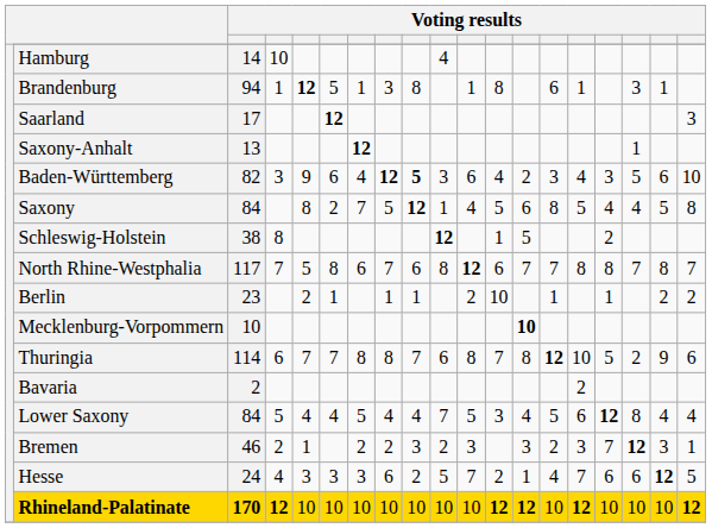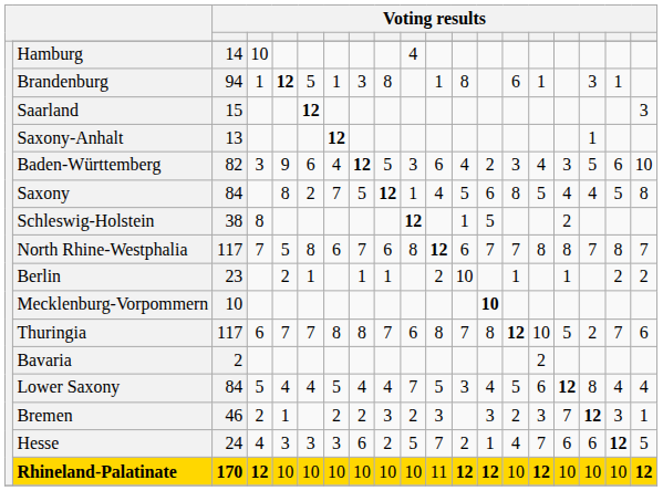 <table class="wikitable" border="1" style="text-align:center;">
 <tr>
 <th colspan="2" rowspan="2"></th>
 <th colspan="43">Voting results</th>
 </tr>
 <tr>
 <th style="vertical-align: bottom;"></th>
 <th style="vertical-align: bottom;"></th>
 <th style="vertical-align: bottom;"></th>
 <th style="vertical-align: bottom;"></th>
 <th style="vertical-align: bottom;"></th>
 <th style="vertical-align: bottom;"></th>
 <th style="vertical-align: bottom;"></th>
 <th style="vertical-align: bottom;"></th>
 <th style="vertical-align: bottom;"></th>
 <th style="vertical-align: bottom;"></th>
 <th style="vertical-align: bottom;"></th>
 <th style="vertical-align: bottom;"></th>
 <th style="vertical-align: bottom;"></th>
 <th style="vertical-align: bottom;"></th>
 <th style="vertical-align: bottom;"></th>
 <th style="vertical-align: bottom;"></th>
 <th style="vertical-align: bottom;"></th>
 </tr>
 <tr>
 <th rowspan="17"></th>
 </tr>
 <tr>
 <td style="text-align:left; background:#f2f2f2;">Hamburg</td>
 <td style="text-align:right; background:#f2f2f2;">14</td>
 <td>10</td>
 <td></td>
 <td></td>
 <td></td>
 <td></td>
 <td></td>
 <td>4</td>
 <td></td>
 <td></td>
 <td></td>
 <td></td>
 <td></td>
 <td></td>
 <td></td>
 <td></td>
 <td></td>
 </tr>
 <tr>
 <td style="text-align:left; background:#f2f2f2;">Brandenburg</td>
 <td style="text-align:right; background:#f2f2f2;">94</td>
 <td>1</td>
 <td><strong>12</strong></td>
 <td>5</td>
 <td>1</td>
 <td>3</td>
 <td>8</td>
 <td></td>
 <td>1</td>
 <td>8</td>
 <td></td>
 <td>6</td>
 <td>1</td>
 <td></td>
 <td>3</td>
 <td>1</td>
 <td></td>
 </tr>
 <tr>
 <td style="text-align:left; background:#f2f2f2;">Saarland</td>
-<td style="text-align:right; background:#f2f2f2;">17</td>
+<td style="text-align:right; background:#f2f2f2;">15</td>
 <td></td>
 <td></td>
 <td><strong>12</strong></td>
 <td></td>
 <td></td>
 <td></td>
 <td></td>
 <td></td>
 <td></td>
 <td></td>
 <td></td>
 <td></td>
 <td></td>
 <td></td>
 <td></td>
 <td>3</td>
 </tr>
 <tr>
 <td style="text-align:left; background:#f2f2f2;">Saxony-Anhalt</td>
 <td style="text-align:right; background:#f2f2f2;">13</td>
 <td></td>
 <td></td>
 <td></td>
 <td><strong>12</strong></td>
 <td></td>
 <td></td>
 <td></td>
 <td></td>
 <td></td>
 <td></td>
 <td></td>
 <td></td>
 <td></td>
 <td>1</td>
 <td></td>
 <td></td>
 </tr>
 <tr>
 <td style="text-align:left; background:#f2f2f2;">Baden-Württemberg</td>
 <td style="text-align:right; background:#f2f2f2;">82</td>
 <td>3</td>
 <td>9</td>
 <td>6</td>
 <td>4</td>
 <td><strong>12</strong></td>
-<td><strong>5</strong></td>
+<td>5</td>
 <td>3</td>
 <td>6</td>
 <td>4</td>
 <td>2</td>
 <td>3</td>
 <td>4</td>
 <td>3</td>
 <td>5</td>
 <td>6</td>
 <td>10</td>
 </tr>
 <tr>
 <td style="text-align:left; background:#f2f2f2;">Saxony</td>
 <td style="text-align:right; background:#f2f2f2;">84</td>
 <td></td>
 <td>8</td>
 <td>2</td>
 <td>7</td>
 <td>5</td>
 <td><strong>12</strong></td>
 <td>1</td>
 <td>4</td>
 <td>5</td>
 <td>6</td>
 <td>8</td>
 <td>5</td>
 <td>4</td>
 <td>4</td>
 <td>5</td>
 <td>8</td>
 </tr>
 <tr>
 <td style="text-align:left; background:#f2f2f2;">Schleswig-Holstein</td>
 <td style="text-align:right; background:#f2f2f2;">38</td>
 <td>8</td>
 <td></td>
 <td></td>
 <td></td>
 <td></td>
 <td></td>
 <td><strong>12</strong></td>
 <td></td>
 <td>1</td>
 <td>5</td>
 <td></td>
 <td></td>
 <td>2</td>
 <td></td>
 <td></td>
 <td></td>
 </tr>
 <tr>
 <td style="text-align:left; background:#f2f2f2;">North Rhine-Westphalia</td>
 <td style="text-align:right; background:#f2f2f2;">117</td>
 <td>7</td>
 <td>5</td>
 <td>8</td>
 <td>6</td>
 <td>7</td>
 <td>6</td>
 <td>8</td>
 <td><strong>12</strong></td>
 <td>6</td>
 <td>7</td>
 <td>7</td>
 <td>8</td>
 <td>8</td>
 <td>7</td>
 <td>8</td>
 <td>7</td>
 </tr>
 <tr>
 <td style="text-align:left; background:#f2f2f2;">Berlin</td>
 <td style="text-align:right; background:#f2f2f2;">23</td>
 <td></td>
 <td>2</td>
 <td>1</td>
 <td></td>
 <td>1</td>
 <td>1</td>
 <td></td>
 <td>2</td>
 <td>10</td>
 <td></td>
 <td>1</td>
 <td></td>
 <td>1</td>
 <td></td>
 <td>2</td>
 <td>2</td>
 </tr>
 <tr>
 <td style="text-align:left; background:#f2f2f2;">Mecklenburg-Vorpommern</td>
 <td style="text-align:right; background:#f2f2f2;">10</td>
 <td></td>
 <td></td>
 <td></td>
 <td></td>
 <td></td>
 <td></td>
 <td></td>
 <td></td>
 <td></td>
 <td><strong>10</strong></td>
 <td></td>
 <td></td>
 <td></td>
 <td></td>
 <td></td>
 <td></td>
 </tr>
 <tr>
 <td style="text-align:left; background:#f2f2f2;;">Thuringia</td>
-<td style="text-align:right; background:#f2f2f2;;">114</td>
+<td style="text-align:right; background:#f2f2f2;;">117</td>
 <td>6</td>
 <td>7</td>
 <td>7</td>
 <td>8</td>
 <td>8</td>
 <td>7</td>
 <td>6</td>
 <td>8</td>
 <td>7</td>
 <td>8</td>
 <td><strong>12</strong></td>
 <td>10</td>
 <td>5</td>
 <td>2</td>
-<td>9</td>
+<td>7</td>
 <td>6</td>
 </tr>
 <tr>
 <td style="text-align:left; background:#f2f2f2;">Bavaria</td>
 <td style="text-align:right; background:#f2f2f2;">2</td>
 <td></td>
 <td></td>
 <td></td>
 <td></td>
 <td></td>
 <td></td>
 <td></td>
 <td></td>
 <td></td>
 <td></td>
 <td></td>
 <td>2</td>
 <td></td>
 <td></td>
 <td></td>
 <td></td>
 </tr>
 <tr>
 <td style="text-align:left; background:#f2f2f2;">Lower Saxony</td>
 <td style="text-align:right; background:#f2f2f2;">84</td>
 <td>5</td>
 <td>4</td>
 <td>4</td>
 <td>5</td>
 <td>4</td>
 <td>4</td>
 <td>7</td>
 <td>5</td>
 <td>3</td>
 <td>4</td>
 <td>5</td>
 <td>6</td>
 <td><strong>12</strong></td>
 <td>8</td>
 <td>4</td>
 <td>4</td>
 </tr>
 <tr>
 <td style="text-align:left; background:#f2f2f2;">Bremen</td>
 <td style="text-align:right; background:#f2f2f2;">46</td>
 <td>2</td>
 <td>1</td>
 <td></td>
 <td>2</td>
 <td>2</td>
 <td>3</td>
 <td>2</td>
 <td>3</td>
 <td></td>
 <td>3</td>
 <td>2</td>
 <td>3</td>
 <td>7</td>
 <td><strong>12</strong></td>
 <td>3</td>
 <td>1</td>
 </tr>
 <tr>
 <td style="text-align:left; background:#f2f2f2;">Hesse</td>
 <td style="text-align:right; background:#f2f2f2;">24</td>
 <td>4</td>
 <td>3</td>
 <td>3</td>
 <td>3</td>
 <td>6</td>
 <td>2</td>
 <td>5</td>
 <td>7</td>
 <td>2</td>
 <td>1</td>
 <td>4</td>
 <td>7</td>
 <td>6</td>
 <td>6</td>
 <td><strong>12</strong></td>
 <td>5</td>
 </tr>
 <tr style="background: gold;">
 <td style="text-align:left;"><strong>Rhineland-Palatinate</strong></td>
 <td style="text-align:right;"><strong>170</strong></td>
 <td><strong>12</strong></td>
 <td>10</td>
 <td>10</td>
 <td>10</td>
 <td>10</td>
 <td>10</td>
 <td>10</td>
-<td>10</td>
+<td>11</td>
 <td><strong>12</strong></td>
 <td><strong>12</strong></td>
 <td>10</td>
 <td><strong>12</strong></td>
 <td>10</td>
 <td>10</td>
 <td>10</td>
 <td><strong>12</strong></td>
 </tr>
 <tr>
 </tr>
 </table>
